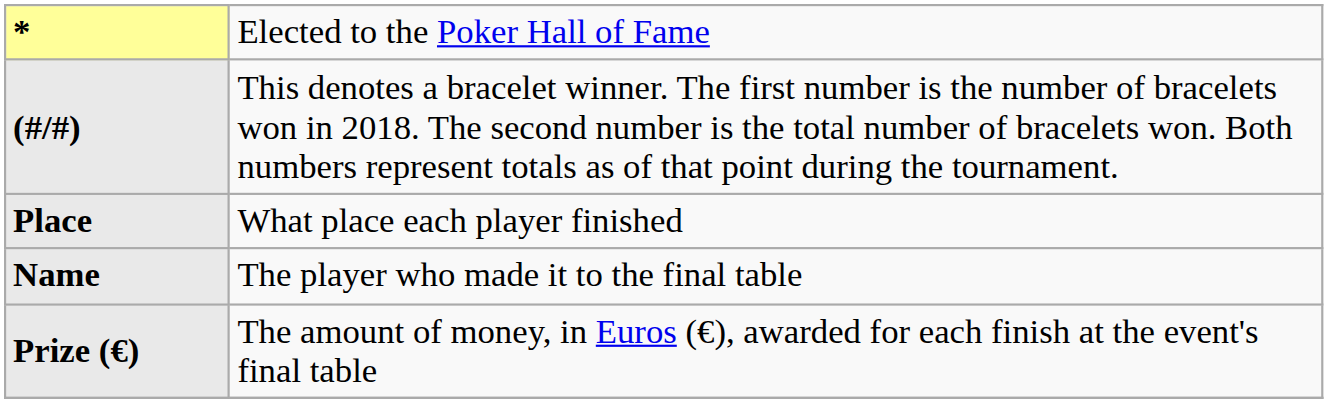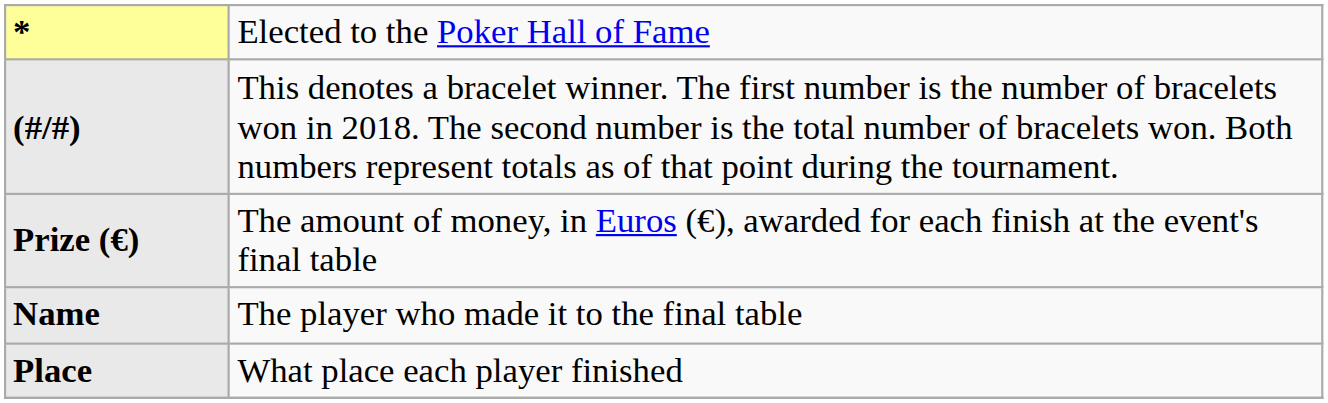 <table class="wikitable">
 <tr>
 <td style="background-color:#FFFF99; width:6em"><strong>*</strong></td>
 <td>Elected to the <a href='#'>Poker Hall of Fame</a></td>
 </tr>
 <tr>
 <td bgcolor="#E9E9E9"><strong>(#/#)</strong></td>
 <td>This denotes a bracelet winner. The first number is the number of bracelets won in 2018. The second number is the total number of bracelets won. Both numbers represent totals as of that point during the tournament.</td>
 </tr>
 <tr>
-<td bgcolor="#E9E9E9"><strong>Place</strong></td>
-<td>What place each player finished</td>
+<td bgcolor="#E9E9E9"><strong>Prize (€)</strong></td>
+<td>The amount of money, in <a href='#'>Euros</a> (€), awarded for each finish at the event's final table</td>
 </tr>
 <tr>
 <td bgcolor="#E9E9E9"><strong>Name</strong></td>
 <td>The player who made it to the final table</td>
 </tr>
 <tr>
-<td bgcolor="#E9E9E9"><strong>Prize (€)</strong></td>
-<td>The amount of money, in <a href='#'>Euros</a> (€), awarded for each finish at the event's final table</td>
+<td bgcolor="#E9E9E9"><strong>Place</strong></td>
+<td>What place each player finished</td>
 </tr>
 <tr>
 </tr>
 </table>
